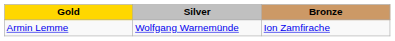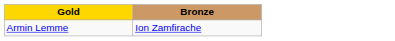 <table class="wikitable" style="text-align:left">
 <tr align="center">
 <td width=200 bgcolor=gold><strong>Gold</strong></td>
-<td width=200 bgcolor=silver><strong>Silver</strong></td>
 <td width=200 bgcolor=CC9966><strong>Bronze</strong></td>
 </tr>
 <tr>
 <td><a href='#'>Armin Lemme</a><br><em></em></td>
-<td><a href='#'>Wolfgang Warnemünde</a><br><em></em></td>
 <td><a href='#'>Ion Zamfirache</a><br><em></em></td>
 </tr>
 </table>
